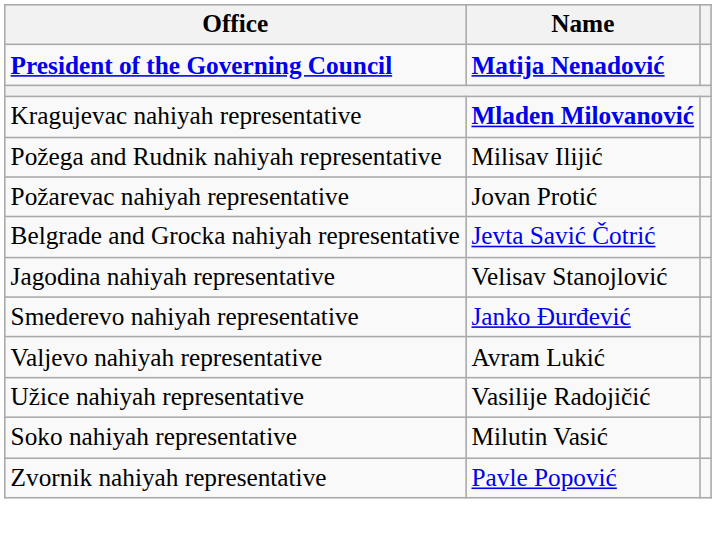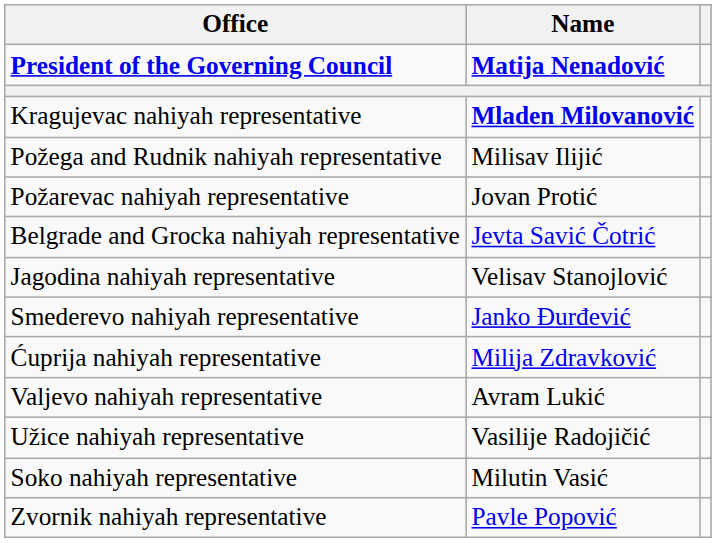 <table class="wikitable">
 <tr>
 <th>Office</th>
 <th>Name</th>
 <th></th>
 </tr>
 <tr>
 <td><strong><a href='#'>President of the Governing Council</a></strong></td>
 <td><strong><a href='#'>Matija Nenadović</a></strong></td>
 <td></td>
 </tr>
 <tr>
 <th colspan="3"></th>
 </tr>
 <tr>
 <td>Kragujevac nahiyah representative</td>
 <td><strong><a href='#'>Mladen Milovanović</a></strong></td>
 <td></td>
 </tr>
 <tr>
 <td>Požega and Rudnik nahiyah representative</td>
 <td>Milisav Ilijić</td>
 <td></td>
 </tr>
 <tr>
 <td>Požarevac nahiyah representative</td>
 <td>Jovan Protić</td>
 <td></td>
 </tr>
 <tr>
 <td>Belgrade and Grocka nahiyah representative</td>
 <td><a href='#'>Jevta Savić Čotrić</a></td>
 <td></td>
 </tr>
 <tr>
 <td>Jagodina nahiyah representative</td>
 <td>Velisav Stanojlović</td>
 <td></td>
 </tr>
 <tr>
 <td>Smederevo nahiyah representative</td>
 <td><a href='#'>Janko Đurđević</a></td>
 <td></td>
 </tr>
 <tr>
+<td>Ćuprija nahiyah representative</td>
+<td><a href='#'>Milija Zdravković</a></td>
+<td></td>
+</tr>
+<tr>
 <td>Valjevo nahiyah representative</td>
 <td>Avram Lukić</td>
 <td></td>
 </tr>
 <tr>
 <td>Užice nahiyah representative</td>
 <td>Vasilije Radojičić</td>
 <td></td>
 </tr>
 <tr>
 <td>Soko nahiyah representative</td>
 <td>Milutin Vasić</td>
 <td></td>
 </tr>
 <tr>
 <td>Zvornik nahiyah representative</td>
 <td><a href='#'>Pavle Popović</a></td>
 <td></td>
 </tr>
 </table>
